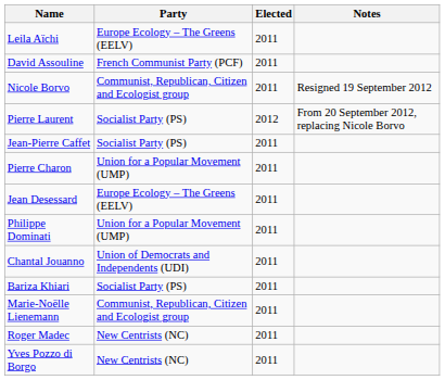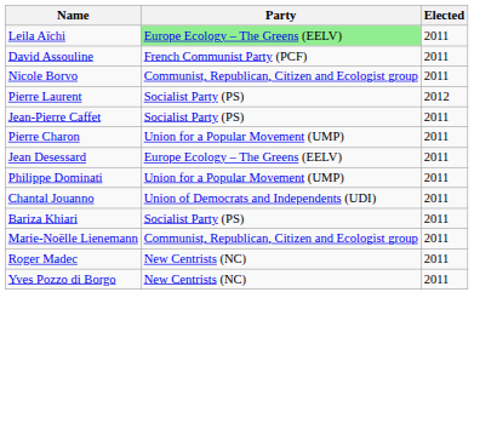 <table class="wikitable sortable">
 <tr>
 <th>Name</th>
 <th>Party</th>
 <th>Elected</th>
-<th>Notes</th>
 </tr>
 <tr>
 <td><a href='#'>Leila Aïchi</a></td>
-<td><a href='#'>Europe Ecology – The Greens</a> (EELV)</td>
+<td style="background: lightgreen;"><a href='#'>Europe Ecology – The Greens</a> (EELV)</td>
 <td>2011</td>
-<td></td>
 </tr>
 <tr>
 <td><a href='#'>David Assouline</a></td>
 <td><a href='#'>French Communist Party</a> (PCF)</td>
 <td>2011</td>
-<td></td>
 </tr>
 <tr>
 <td><a href='#'>Nicole Borvo</a></td>
 <td><a href='#'>Communist, Republican, Citizen and Ecologist group</a></td>
 <td>2011</td>
-<td>Resigned 19 September 2012</td>
 </tr>
 <tr>
 <td><a href='#'>Pierre Laurent</a></td>
 <td><a href='#'>Socialist Party</a> (PS)</td>
 <td>2012</td>
-<td>From 20 September 2012, replacing Nicole Borvo</td>
 </tr>
 <tr>
 <td><a href='#'>Jean-Pierre Caffet</a></td>
 <td><a href='#'>Socialist Party</a> (PS)</td>
 <td>2011</td>
-<td></td>
 </tr>
 <tr>
 <td><a href='#'>Pierre Charon</a></td>
 <td><a href='#'>Union for a Popular Movement</a> (UMP)</td>
 <td>2011</td>
-<td></td>
 </tr>
 <tr>
 <td><a href='#'>Jean Desessard</a></td>
 <td><a href='#'>Europe Ecology – The Greens</a> (EELV)</td>
 <td>2011</td>
-<td></td>
 </tr>
 <tr>
 <td><a href='#'>Philippe Dominati</a></td>
 <td><a href='#'>Union for a Popular Movement</a> (UMP)</td>
 <td>2011</td>
-<td></td>
 </tr>
 <tr>
 <td><a href='#'>Chantal Jouanno</a></td>
 <td><a href='#'>Union of Democrats and Independents</a> (UDI)</td>
 <td>2011</td>
-<td></td>
 </tr>
 <tr>
 <td><a href='#'>Bariza Khiari</a></td>
 <td><a href='#'>Socialist Party</a> (PS)</td>
 <td>2011</td>
-<td></td>
 </tr>
 <tr>
 <td><a href='#'>Marie-Noëlle Lienemann</a></td>
 <td><a href='#'>Communist, Republican, Citizen and Ecologist group</a></td>
 <td>2011</td>
-<td></td>
 </tr>
 <tr>
 <td><a href='#'>Roger Madec</a></td>
 <td><a href='#'>New Centrists</a> (NC)</td>
 <td>2011</td>
-<td></td>
 </tr>
 <tr>
 <td><a href='#'>Yves Pozzo di Borgo</a></td>
 <td><a href='#'>New Centrists</a> (NC)</td>
 <td>2011</td>
-<td></td>
 </tr>
 </table>
